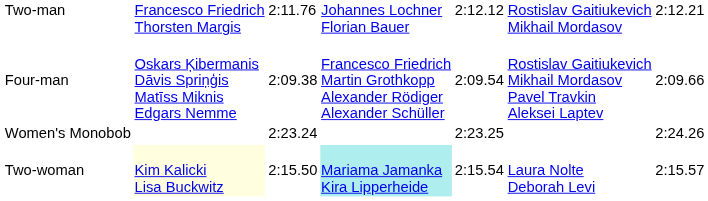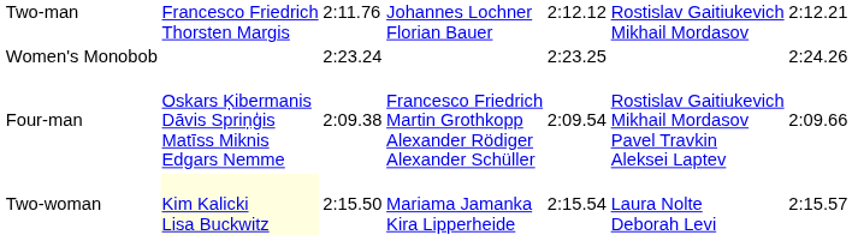 <table>
 <tr>
 <td>Two-man</td>
 <td><br><a href='#'>Francesco Friedrich</a><br><a href='#'>Thorsten Margis</a></td>
 <td>2:11.76</td>
 <td><br><a href='#'>Johannes Lochner</a><br><a href='#'>Florian Bauer</a></td>
 <td>2:12.12</td>
 <td><br><a href='#'>Rostislav Gaitiukevich</a><br><a href='#'>Mikhail Mordasov</a></td>
 <td>2:12.21</td>
 </tr>
 <tr>
+<td>Women's Monobob</td>
+<td></td>
+<td>2:23.24</td>
+<td></td>
+<td>2:23.25</td>
+<td></td>
+<td>2:24.26</td>
+</tr>
+<tr>
 <td>Four-man</td>
 <td><br><a href='#'>Oskars Ķibermanis</a><br><a href='#'>Dāvis Spriņģis</a><br><a href='#'>Matīss Miknis</a><br><a href='#'>Edgars Nemme</a></td>
 <td>2:09.38</td>
 <td><br><a href='#'>Francesco Friedrich</a><br><a href='#'>Martin Grothkopp</a><br><a href='#'>Alexander Rödiger</a><br><a href='#'>Alexander Schüller</a></td>
 <td>2:09.54</td>
 <td><br><a href='#'>Rostislav Gaitiukevich</a><br><a href='#'>Mikhail Mordasov</a><br><a href='#'>Pavel Travkin</a><br><a href='#'>Aleksei Laptev</a></td>
 <td>2:09.66</td>
 </tr>
 <tr>
-<td>Women's Monobob</td>
-<td></td>
-<td>2:23.24</td>
-<td></td>
-<td>2:23.25</td>
-<td></td>
-<td>2:24.26</td>
-</tr>
-<tr>
 <td>Two-woman</td>
 <td style="background: lightyellow;"><br><a href='#'>Kim Kalicki</a><br><a href='#'>Lisa Buckwitz</a></td>
 <td>2:15.50</td>
-<td style="background: paleturquoise;"><br><a href='#'>Mariama Jamanka</a><br><a href='#'>Kira Lipperheide</a></td>
+<td><br><a href='#'>Mariama Jamanka</a><br><a href='#'>Kira Lipperheide</a></td>
 <td>2:15.54</td>
 <td><br><a href='#'>Laura Nolte</a><br><a href='#'>Deborah Levi</a></td>
 <td>2:15.57</td>
 </tr>
 </table>
